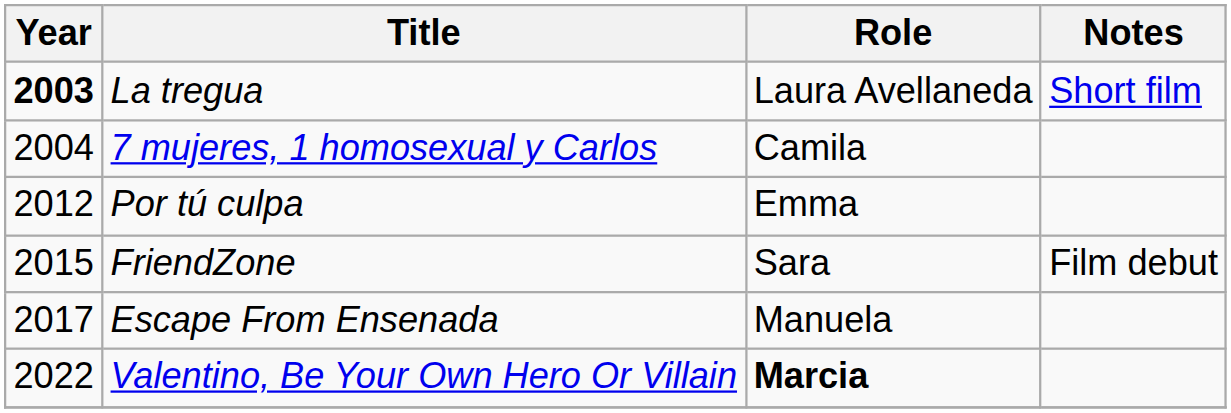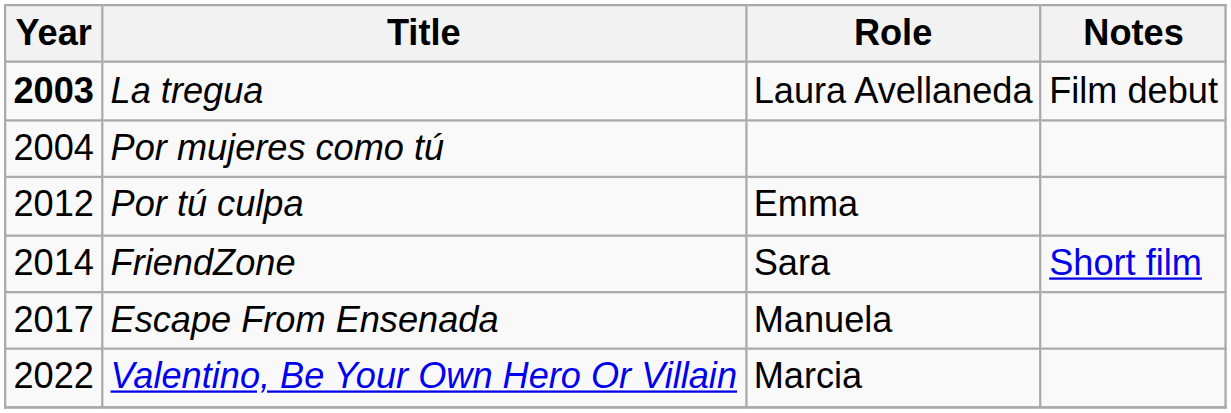 <table class="wikitable sortable">
 <tr>
 <th>Year</th>
 <th>Title</th>
 <th>Role</th>
 <th>Notes</th>
 </tr>
 <tr>
 <td><strong>2003</strong></td>
 <td><em>La tregua</em></td>
 <td>Laura Avellaneda</td>
-<td><a href='#'>Short film</a></td>
+<td>Film debut</td>
 </tr>
 <tr>
 <td>2004</td>
-<td><em><a href='#'>7 mujeres, 1 homosexual y Carlos</a></em></td>
-<td>Camila</td>
+<td><em>Por mujeres como tú</em></td>
+<td></td>
 <td></td>
 </tr>
 <tr>
 <td>2012</td>
 <td><em>Por tú culpa</em></td>
 <td>Emma</td>
 <td></td>
 </tr>
 <tr>
-<td>2015</td>
+<td>2014</td>
 <td><em>FriendZone</em></td>
 <td>Sara</td>
-<td>Film debut</td>
+<td><a href='#'>Short film</a></td>
 </tr>
 <tr>
 <td>2017</td>
 <td><em>Escape From Ensenada</em></td>
 <td>Manuela</td>
 <td></td>
 </tr>
 <tr>
 <td>2022</td>
 <td><em><a href='#'>Valentino, Be Your Own Hero Or Villain</a></em></td>
-<td><strong>Marcia</strong></td>
+<td>Marcia</td>
 <td></td>
 </tr>
 <tr>
 </tr>
 </table>
